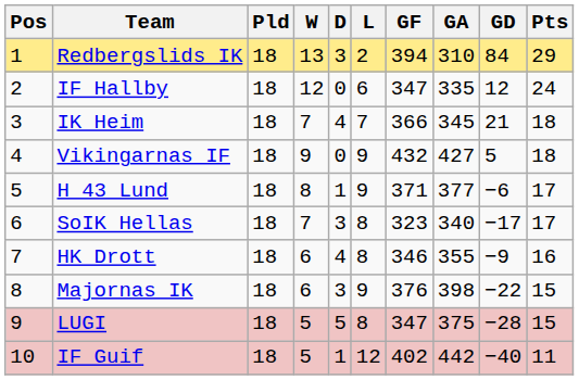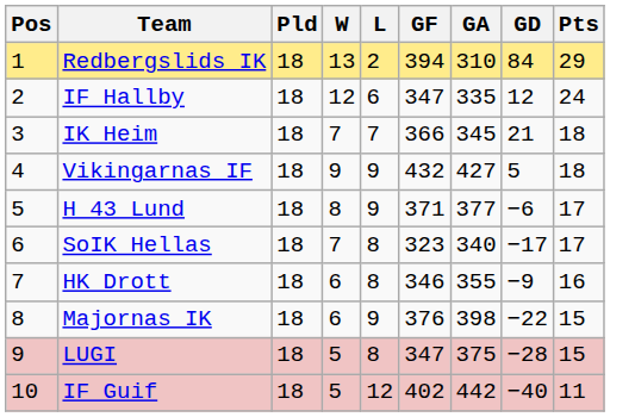 <table class="wikitable">
 <tr>
 <th><span>Pos</span></th>
 <th>Team</th>
 <th><span>Pld</span></th>
 <th><span>W</span></th>
-<th><span>D</span></th>
 <th><span>L</span></th>
 <th><span>GF</span></th>
 <th><span>GA</span></th>
 <th><span>GD</span></th>
 <th><span>Pts</span></th>
 </tr>
 <tr style="background:#ffec8b">
 <td>1</td>
 <td><a href='#'>Redbergslids IK</a></td>
 <td>18</td>
 <td>13</td>
-<td>3</td>
 <td>2</td>
 <td>394</td>
 <td>310</td>
 <td>84</td>
 <td>29</td>
 </tr>
 <tr>
 <td>2</td>
 <td><a href='#'>IF Hallby</a></td>
 <td>18</td>
 <td>12</td>
-<td>0</td>
 <td>6</td>
 <td>347</td>
 <td>335</td>
 <td>12</td>
 <td>24</td>
 </tr>
 <tr>
 <td>3</td>
 <td><a href='#'>IK Heim</a></td>
 <td>18</td>
 <td>7</td>
-<td>4</td>
 <td>7</td>
 <td>366</td>
 <td>345</td>
 <td>21</td>
 <td>18</td>
 </tr>
 <tr>
 <td>4</td>
 <td><a href='#'>Vikingarnas IF</a></td>
 <td>18</td>
 <td>9</td>
-<td>0</td>
 <td>9</td>
 <td>432</td>
 <td>427</td>
 <td>5</td>
 <td>18</td>
 </tr>
 <tr>
 <td>5</td>
 <td><a href='#'>H 43 Lund</a></td>
 <td>18</td>
 <td>8</td>
-<td>1</td>
 <td>9</td>
 <td>371</td>
 <td>377</td>
 <td>−6</td>
 <td>17</td>
 </tr>
 <tr>
 <td>6</td>
 <td><a href='#'>SoIK Hellas</a></td>
 <td>18</td>
 <td>7</td>
-<td>3</td>
 <td>8</td>
 <td>323</td>
 <td>340</td>
 <td>−17</td>
 <td>17</td>
 </tr>
 <tr>
 <td>7</td>
 <td><a href='#'>HK Drott</a></td>
 <td>18</td>
 <td>6</td>
-<td>4</td>
 <td>8</td>
 <td>346</td>
 <td>355</td>
 <td>−9</td>
 <td>16</td>
 </tr>
 <tr>
 <td>8</td>
 <td><a href='#'>Majornas IK</a></td>
 <td>18</td>
 <td>6</td>
-<td>3</td>
 <td>9</td>
 <td>376</td>
 <td>398</td>
 <td>−22</td>
 <td>15</td>
 </tr>
 <tr align="left" style="background:#f0c4c4;">
 <td>9</td>
 <td><a href='#'>LUGI</a></td>
 <td>18</td>
-<td>5</td>
 <td>5</td>
 <td>8</td>
 <td>347</td>
 <td>375</td>
 <td>−28</td>
 <td>15</td>
 </tr>
 <tr align="left" style="background:#f0c4c4;">
 <td>10</td>
 <td><a href='#'>IF Guif</a></td>
 <td>18</td>
 <td>5</td>
-<td>1</td>
 <td>12</td>
 <td>402</td>
 <td>442</td>
 <td>−40</td>
 <td>11</td>
 </tr>
 </table>
